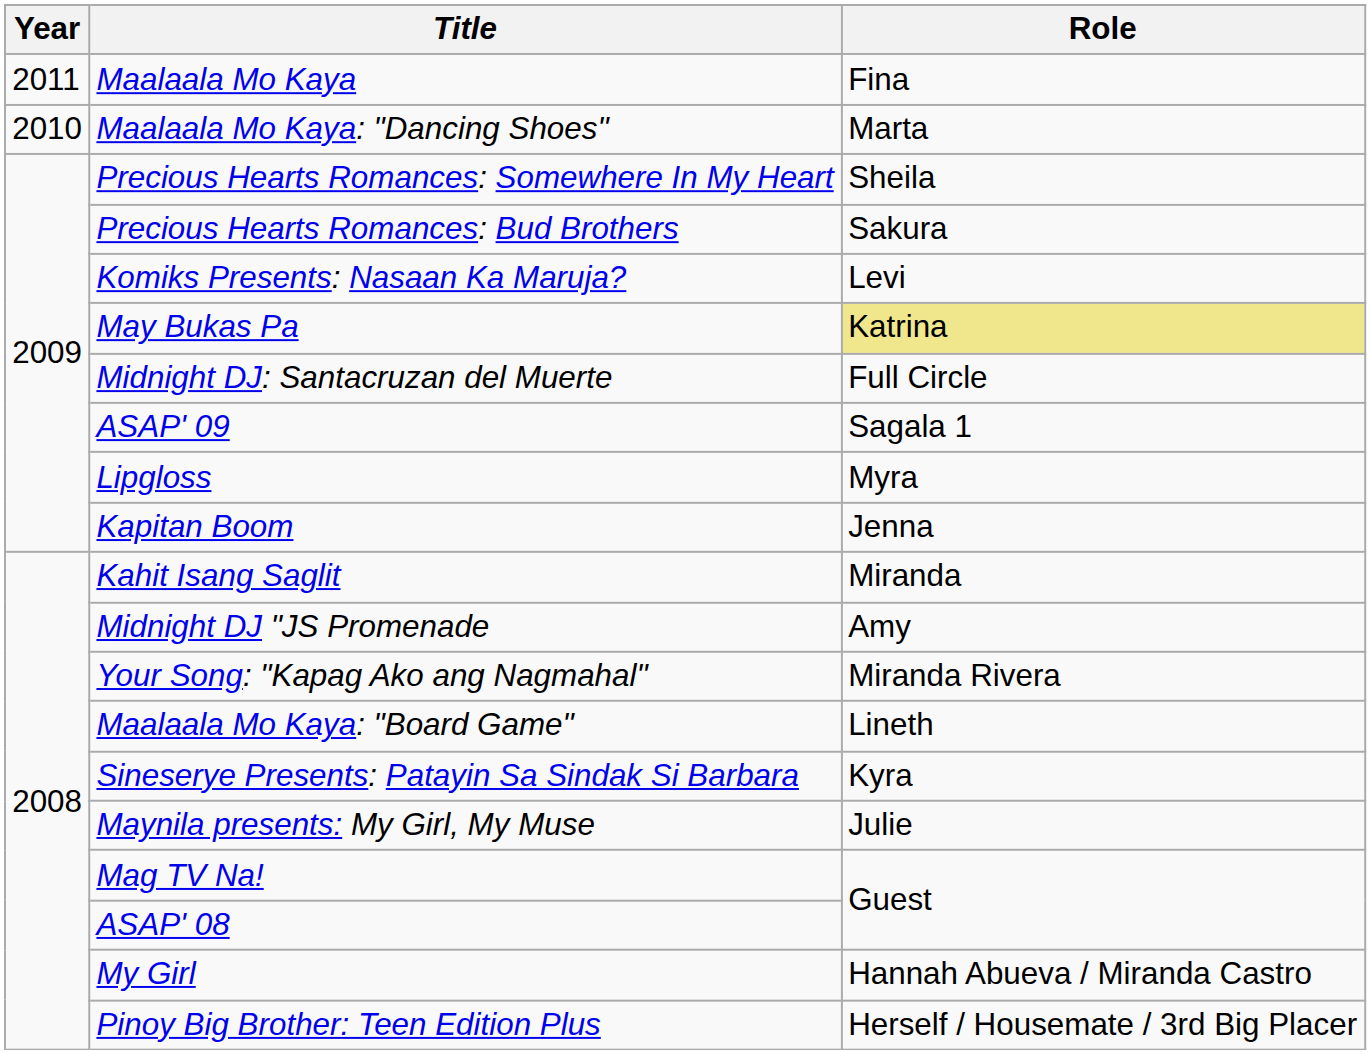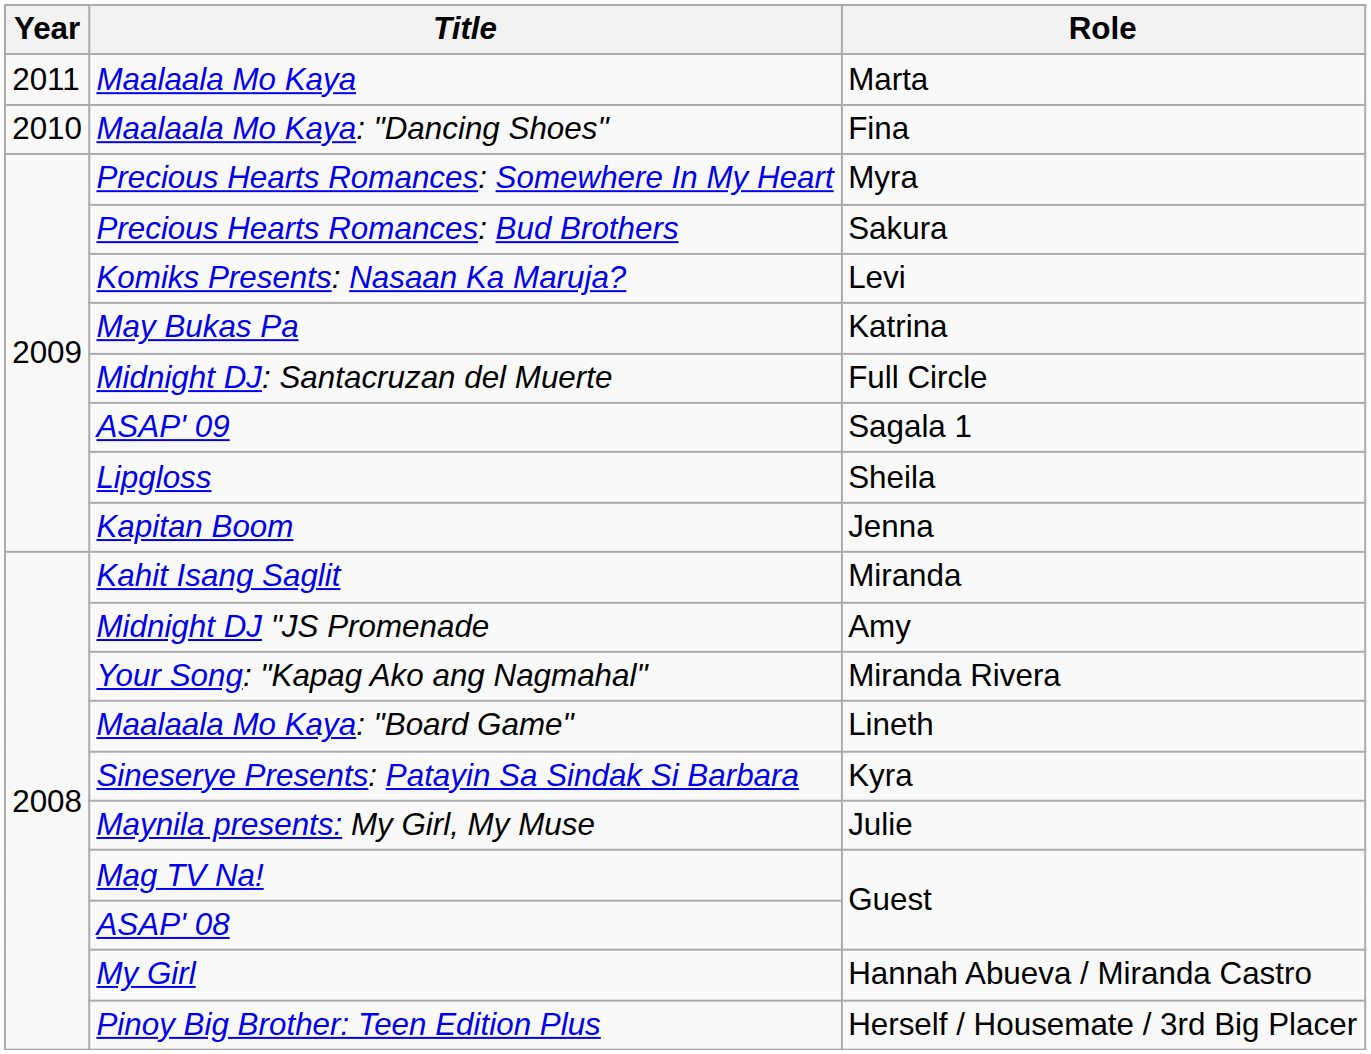 <table class="wikitable sortable">
 <tr>
 <th>Year</th>
 <th><em>Title</em></th>
 <th>Role</th>
 </tr>
 <tr>
 <td>2011</td>
 <td><a href='#'><em>Maalaala Mo Kaya</em></a></td>
-<td>Fina</td>
+<td>Marta</td>
 </tr>
 <tr>
 <td>2010</td>
 <td><em><a href='#'>Maalaala Mo Kaya</a>: "Dancing Shoes"</em></td>
-<td>Marta</td>
+<td>Fina</td>
 </tr>
 <tr>
 <td rowspan="8">2009</td>
 <td><em><a href='#'>Precious Hearts Romances</a>: <a href='#'>Somewhere In My Heart</a></em></td>
-<td>Sheila</td>
+<td>Myra</td>
 </tr>
 <tr>
 <td><em><a href='#'>Precious Hearts Romances</a>: <a href='#'>Bud Brothers</a></em></td>
 <td>Sakura</td>
 </tr>
 <tr>
 <td><em><a href='#'>Komiks Presents</a>: <a href='#'>Nasaan Ka Maruja?</a></em></td>
 <td>Levi</td>
 </tr>
 <tr>
 <td><a href='#'><em>May Bukas Pa</em></a></td>
-<td style="background: khaki;">Katrina</td>
+<td>Katrina</td>
 </tr>
 <tr>
 <td><em><a href='#'>Midnight DJ</a>: Santacruzan del Muerte</em></td>
 <td>Full Circle</td>
 </tr>
 <tr>
 <td><a href='#'><em>ASAP' 09</em></a></td>
 <td>Sagala 1</td>
 </tr>
 <tr>
 <td><a href='#'><em>Lipgloss</em></a></td>
-<td>Myra</td>
+<td>Sheila</td>
 </tr>
 <tr>
 <td><a href='#'><em>Kapitan Boom</em></a></td>
 <td>Jenna</td>
 </tr>
 <tr>
 <td rowspan="10">2008</td>
 <td><a href='#'><em>Kahit Isang Saglit</em></a></td>
 <td>Miranda</td>
 </tr>
 <tr>
 <td><em><a href='#'>Midnight DJ</a> "JS Promenade</em></td>
 <td>Amy</td>
 </tr>
 <tr>
 <td><em><a href='#'>Your Song</a>: "Kapag Ako ang Nagmahal"</em></td>
 <td>Miranda Rivera</td>
 </tr>
 <tr>
 <td><em><a href='#'>Maalaala Mo Kaya</a>: "Board Game"</em></td>
 <td>Lineth</td>
 </tr>
 <tr>
 <td><em><a href='#'>Sineserye Presents</a>: <a href='#'>Patayin Sa Sindak Si Barbara</a></em></td>
 <td>Kyra</td>
 </tr>
 <tr>
 <td><em><a href='#'>Maynila presents:</a> My Girl, My Muse</em></td>
 <td>Julie</td>
 </tr>
 <tr>
 <td><a href='#'><em>Mag TV Na!</em></a></td>
 <td rowspan="2">Guest</td>
 </tr>
 <tr>
 <td><a href='#'><em>ASAP' 08</em></a></td>
 </tr>
 <tr>
 <td><a href='#'><em>My Girl</em></a></td>
 <td>Hannah Abueva / Miranda Castro</td>
 </tr>
 <tr>
 <td><a href='#'><em>Pinoy Big Brother: Teen Edition Plus</em></a></td>
 <td>Herself / Housemate / 3rd Big Placer</td>
 </tr>
 </table>
